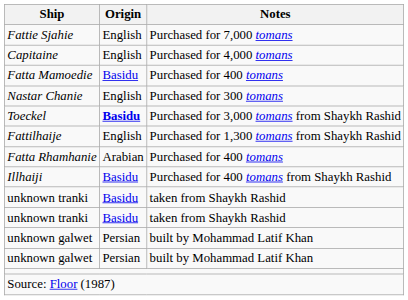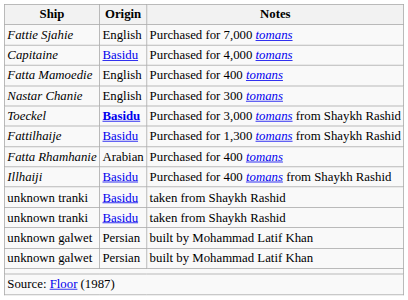 <table class="wikitable">
 <tr>
 <th>Ship</th>
 <th>Origin</th>
 <th>Notes</th>
 </tr>
 <tr>
 <td><em>Fattie Sjahie</em></td>
 <td>English</td>
 <td>Purchased for 7,000 <em><a href='#'>tomans</a></em></td>
 </tr>
 <tr>
 <td><em>Capitaine</em></td>
-<td>English</td>
+<td><a href='#'>Basidu</a></td>
 <td>Purchased for 4,000 <em><a href='#'>tomans</a></em></td>
 </tr>
 <tr>
 <td><em>Fatta Mamoedie</em></td>
-<td><a href='#'>Basidu</a></td>
+<td>English</td>
 <td>Purchased for 400 <em><a href='#'>tomans</a></em></td>
 </tr>
 <tr>
 <td><em>Nastar Chanie</em></td>
 <td>English</td>
 <td>Purchased for 300 <em><a href='#'>tomans</a></em></td>
 </tr>
 <tr>
 <td><em>Toeckel</em></td>
 <td><strong><a href='#'>Basidu</a></strong></td>
 <td>Purchased for 3,000 <em><a href='#'>tomans</a></em> from Shaykh Rashid</td>
 </tr>
 <tr>
 <td><em>Fattilhaije</em></td>
-<td>English</td>
+<td><a href='#'>Basidu</a></td>
 <td>Purchased for 1,300 <em><a href='#'>tomans</a></em> from Shaykh Rashid</td>
 </tr>
 <tr>
 <td><em>Fatta Rhamhanie</em></td>
 <td>Arabian</td>
 <td>Purchased for 400 <em><a href='#'>tomans</a></em></td>
 </tr>
 <tr>
 <td><em>Illhaiji</em></td>
 <td><a href='#'>Basidu</a></td>
 <td>Purchased for 400 <em><a href='#'>tomans</a></em> from Shaykh Rashid</td>
 </tr>
 <tr>
 <td>unknown tranki</td>
 <td><a href='#'>Basidu</a></td>
 <td>taken from Shaykh Rashid</td>
 </tr>
 <tr>
 <td>unknown tranki</td>
 <td><a href='#'>Basidu</a></td>
 <td>taken from Shaykh Rashid</td>
 </tr>
 <tr>
 <td>unknown galwet</td>
 <td>Persian</td>
 <td>built by Mohammad Latif Khan</td>
 </tr>
 <tr>
 <td>unknown galwet</td>
 <td>Persian</td>
 <td>built by Mohammad Latif Khan</td>
 </tr>
 <tr>
 <td colspan=3></td>
 </tr>
 <tr>
 <td colspan=3>Source: <a href='#'>Floor</a> (1987)</td>
 </tr>
 </table>
